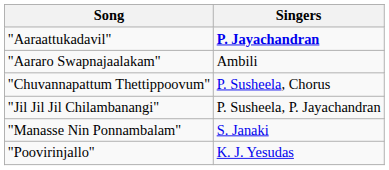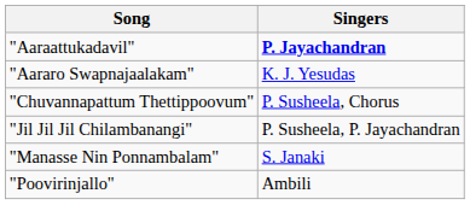 <table class="wikitable">
 <tr>
 <th>Song</th>
 <th>Singers</th>
 </tr>
 <tr>
 <td>"Aaraattukadavil"</td>
 <td><strong><a href='#'>P. Jayachandran</a></strong></td>
 </tr>
 <tr>
 <td>"Aararo Swapnajaalakam"</td>
-<td>Ambili</td>
+<td><a href='#'>K. J. Yesudas</a></td>
 </tr>
 <tr>
 <td>"Chuvannapattum Thettippoovum"</td>
 <td><a href='#'>P. Susheela</a>, Chorus</td>
 </tr>
 <tr>
 <td>"Jil Jil Jil Chilambanangi"</td>
 <td>P. Susheela, P. Jayachandran</td>
 </tr>
 <tr>
 <td>"Manasse Nin Ponnambalam"</td>
 <td><a href='#'>S. Janaki</a></td>
 </tr>
 <tr>
 <td>"Poovirinjallo"</td>
-<td><a href='#'>K. J. Yesudas</a></td>
+<td>Ambili</td>
 </tr>
 </table>
